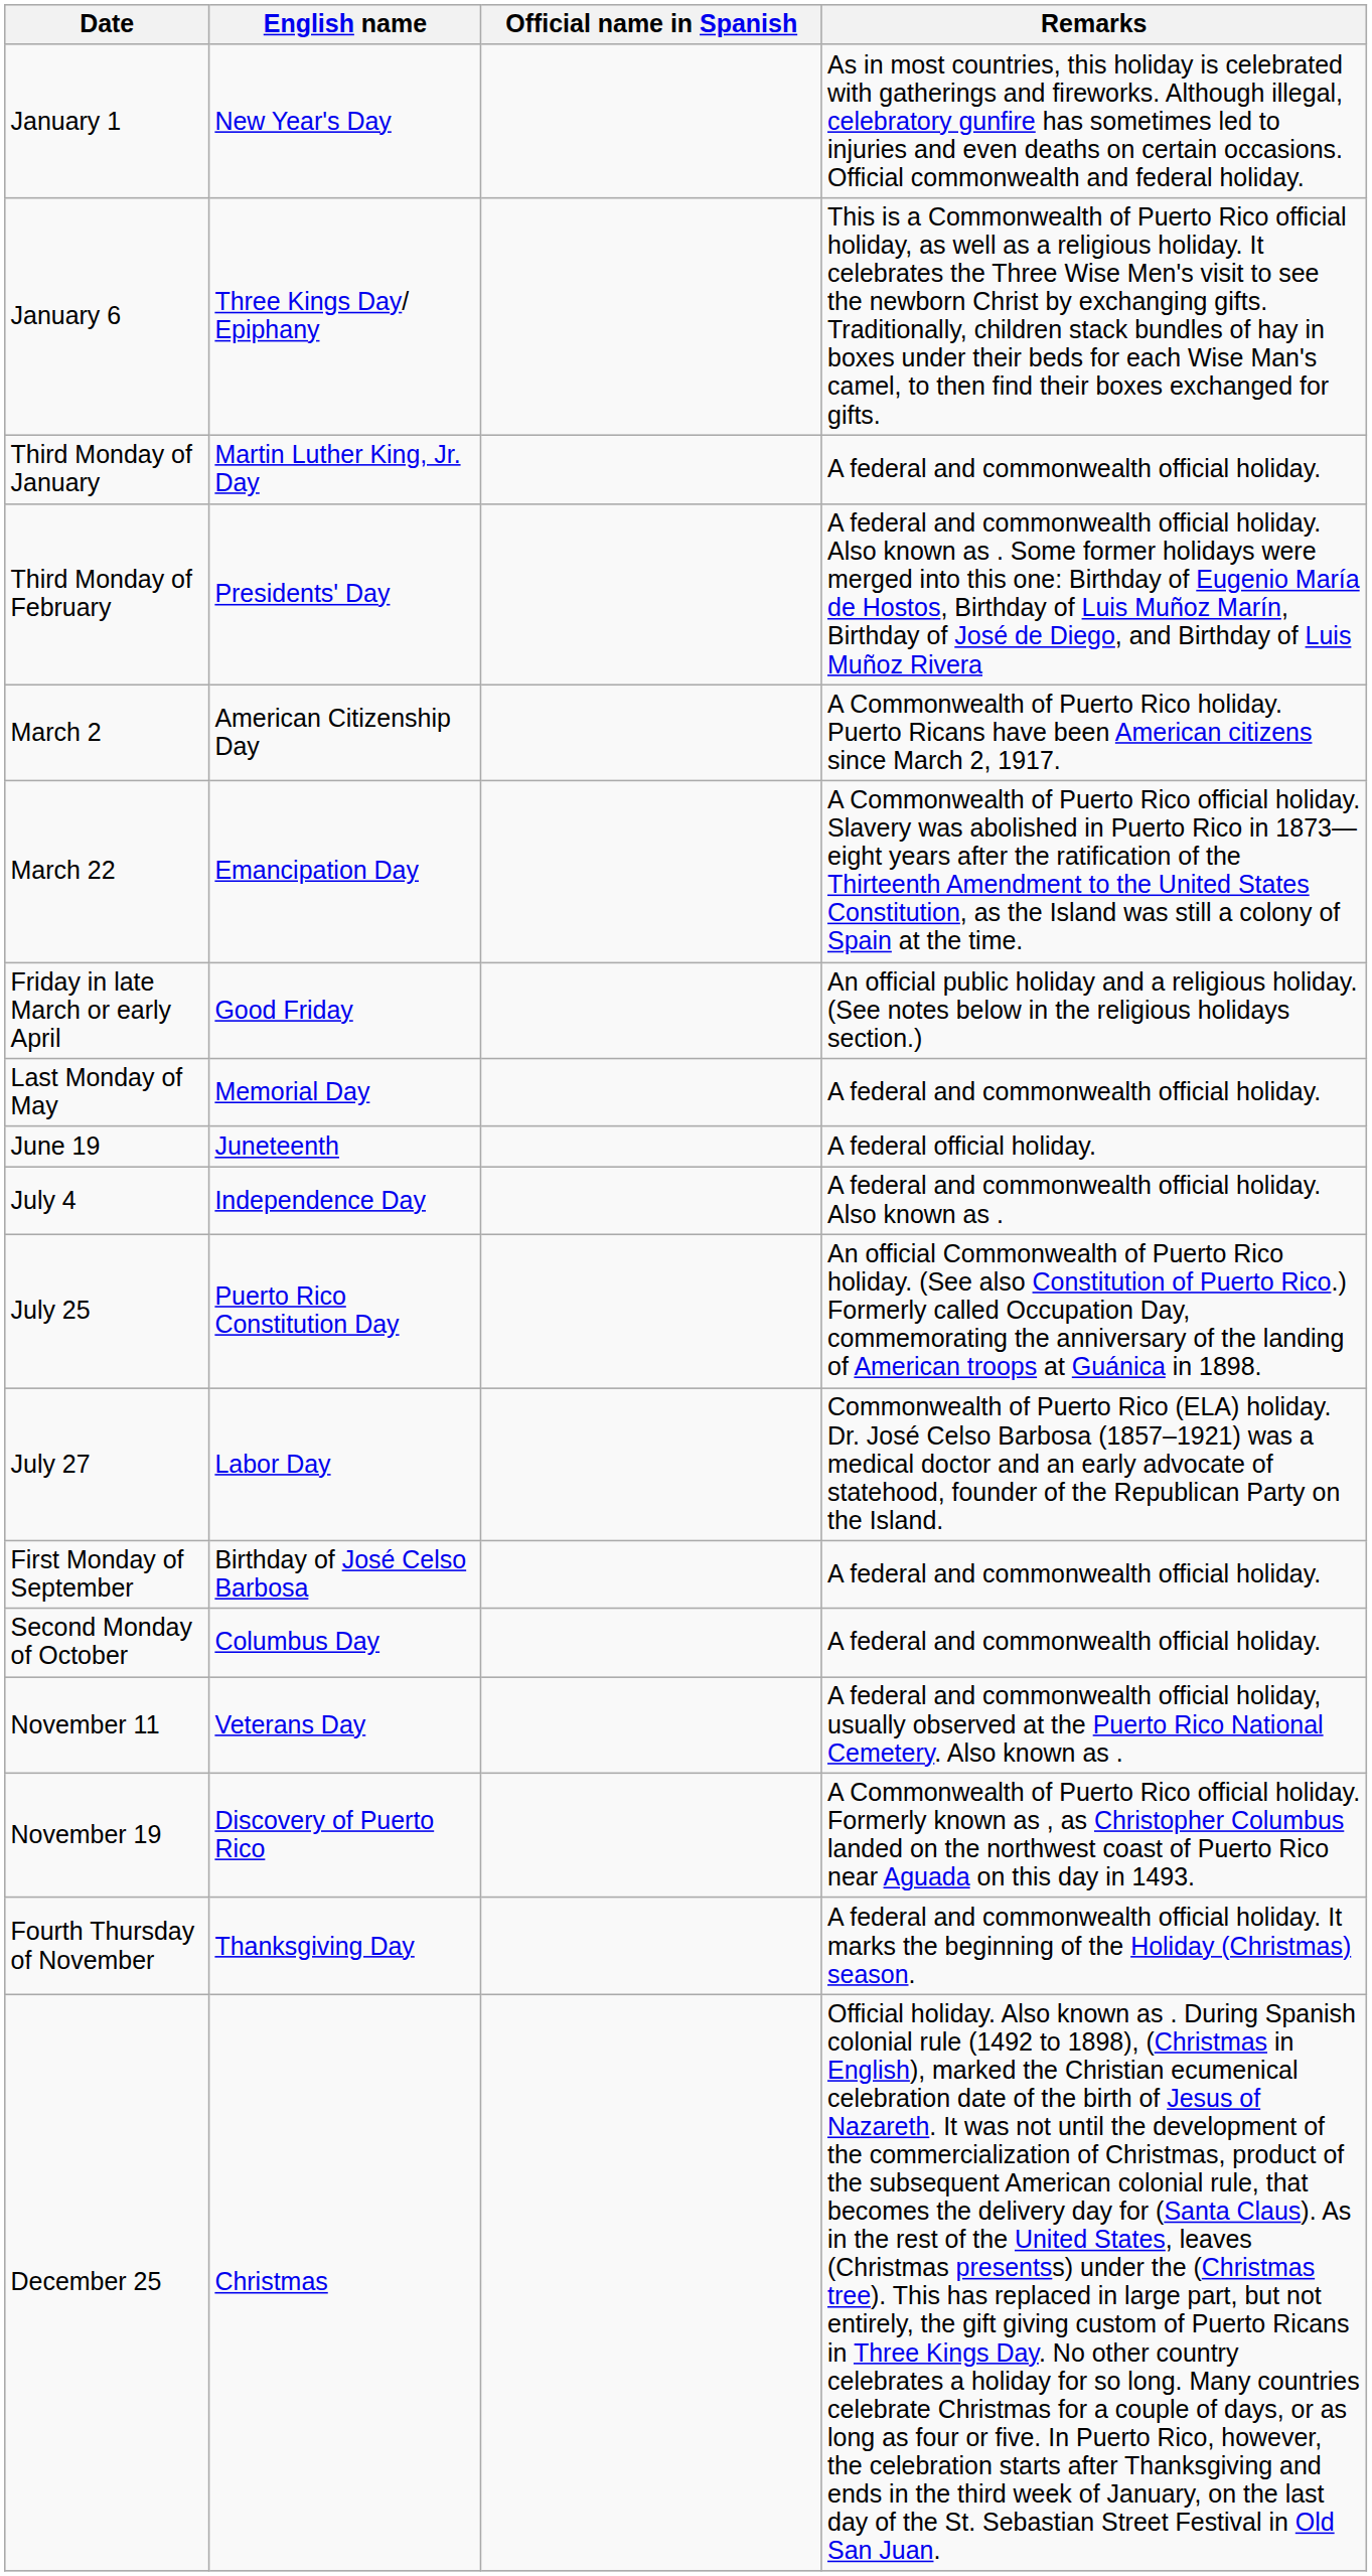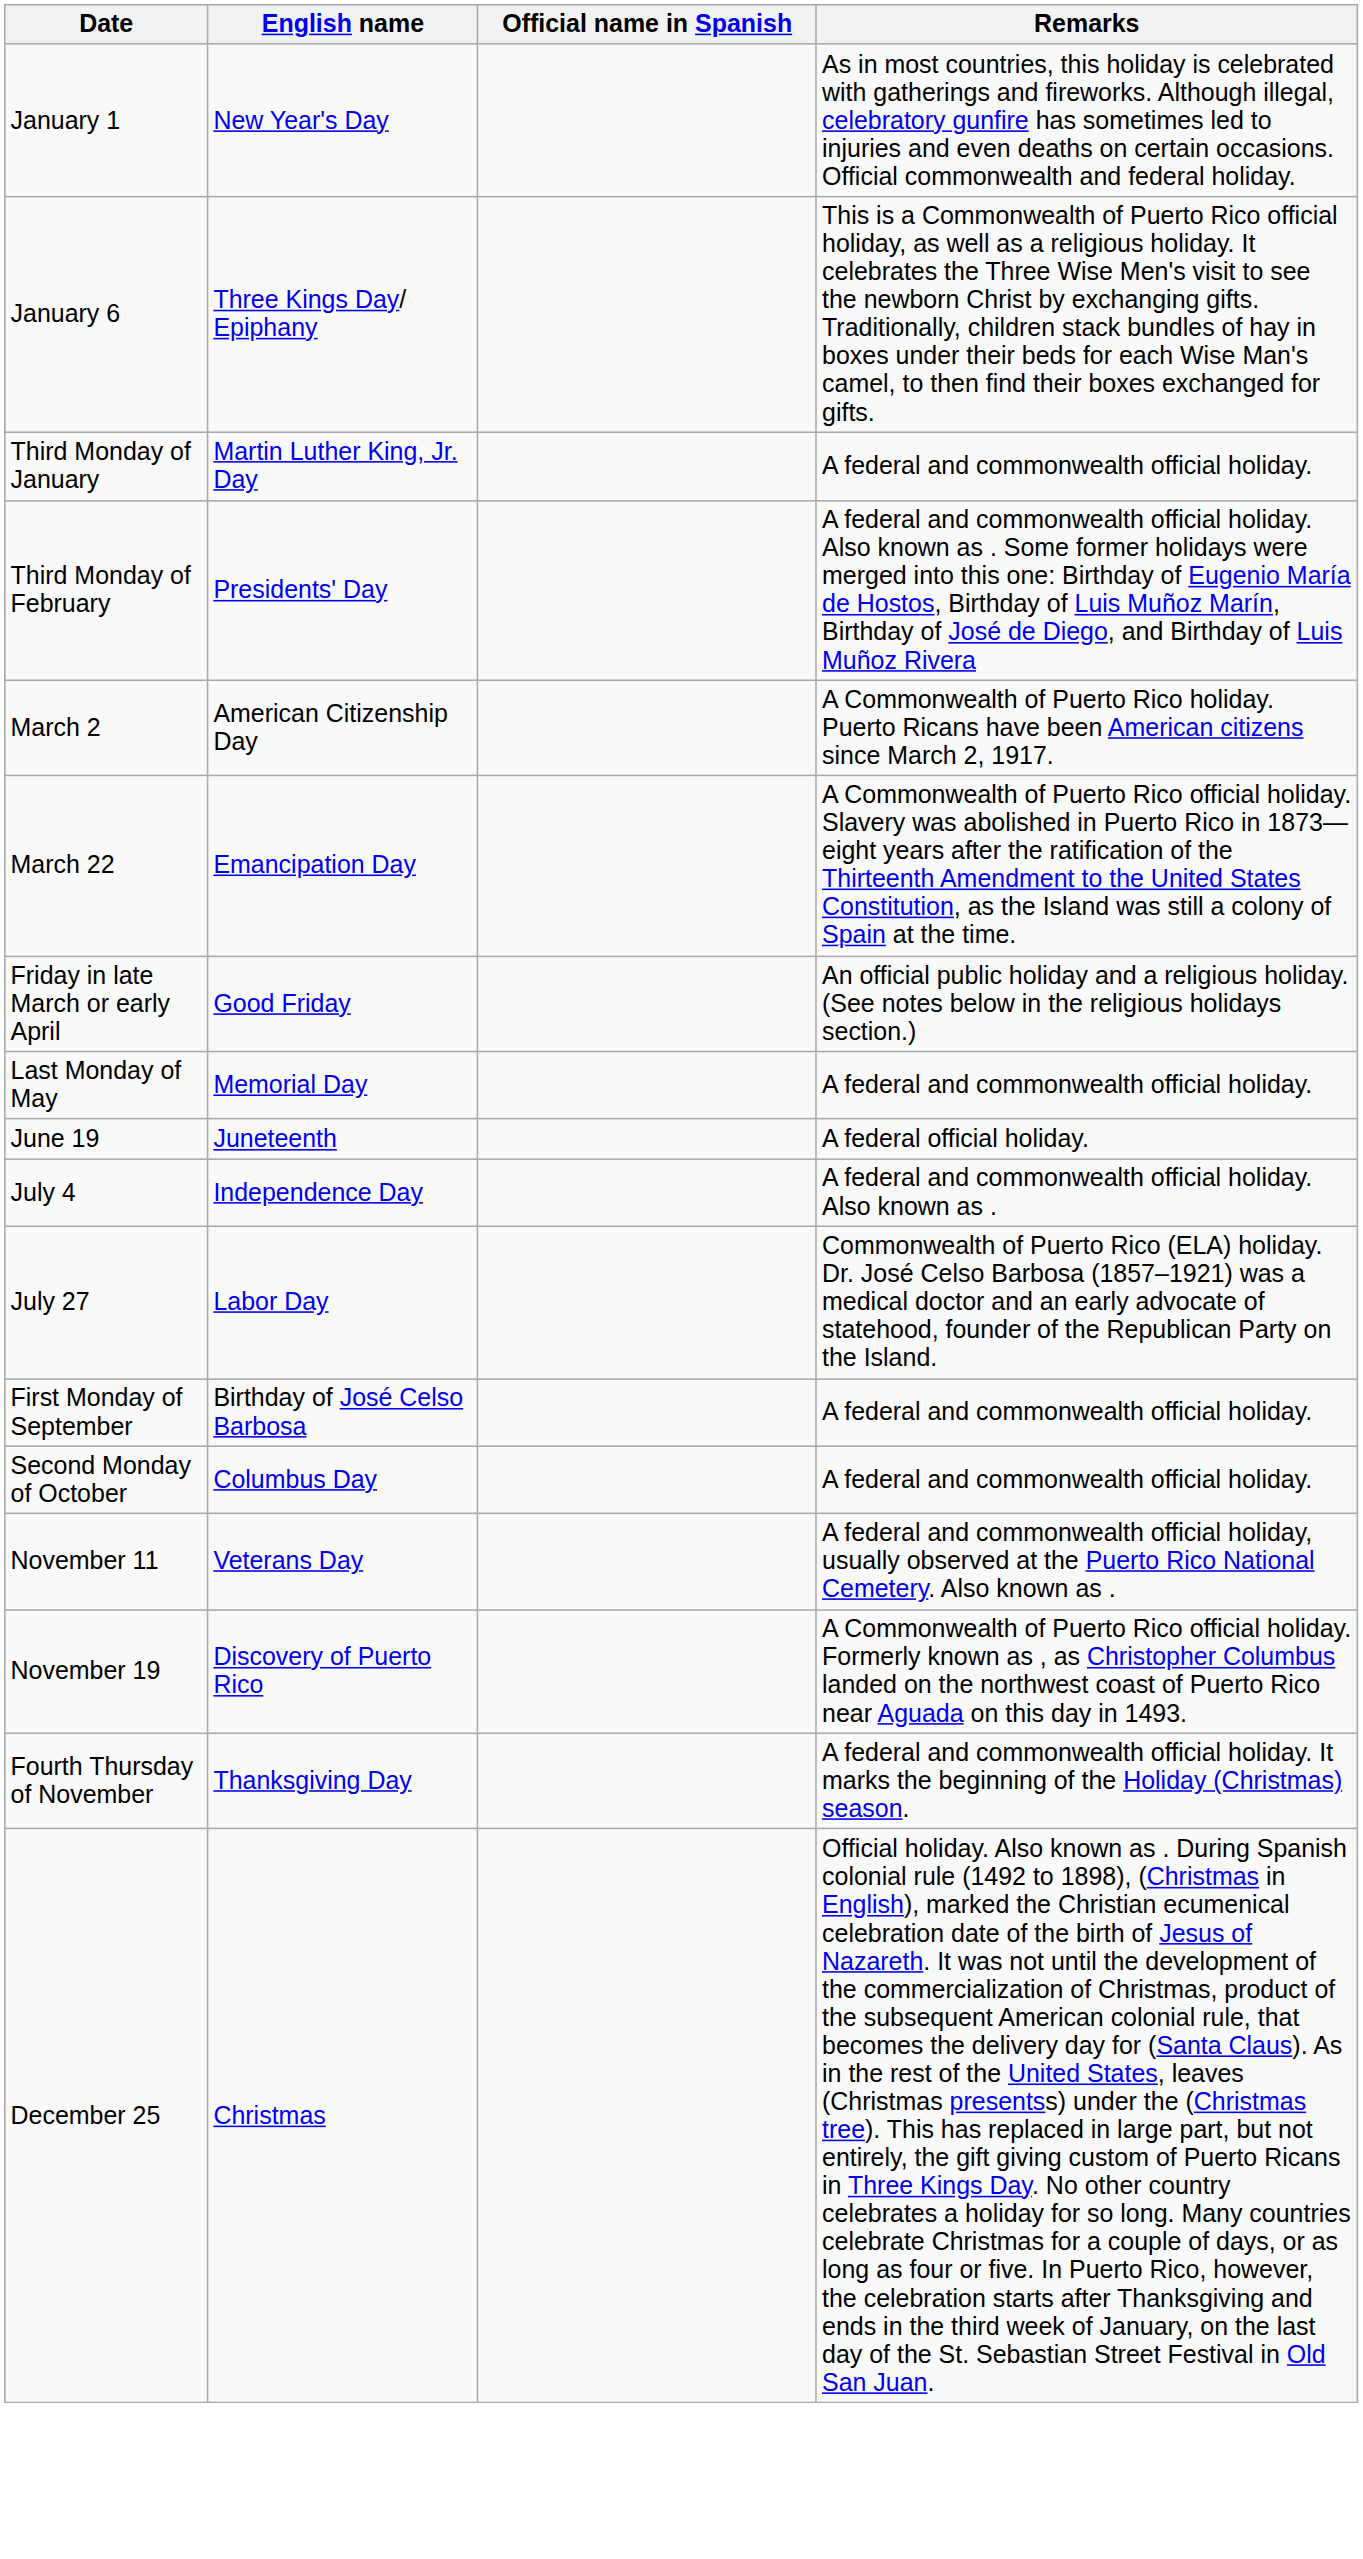 <table class="wikitable">
 <tr>
 <th width="15%">Date</th>
 <th width="20%"><a href='#'>English</a> name</th>
 <th width="25%">Official name in <a href='#'>Spanish</a></th>
 <th width="40%">Remarks</th>
 </tr>
 <tr>
 <td>January 1</td>
 <td><a href='#'>New Year's Day</a></td>
 <td></td>
 <td>As in most countries, this holiday is celebrated with gatherings and fireworks. Although illegal, <a href='#'>celebratory gunfire</a> has sometimes led to injuries and even deaths on certain occasions. Official commonwealth and federal holiday.</td>
 </tr>
 <tr>
 <td>January 6</td>
 <td><a href='#'>Three Kings Day</a>/<br><a href='#'>Epiphany</a></td>
 <td></td>
 <td>This is a Commonwealth of Puerto Rico official holiday, as well as a religious holiday. It celebrates the Three Wise Men's visit to see the newborn Christ by exchanging gifts. Traditionally, children stack bundles of hay in boxes under their beds for each Wise Man's camel, to then find their boxes exchanged for gifts.</td>
 </tr>
 <tr>
 <td>Third Monday of January</td>
 <td><a href='#'>Martin Luther King, Jr. Day</a></td>
 <td></td>
 <td>A federal and commonwealth official holiday.</td>
 </tr>
 <tr>
 <td>Third Monday of February</td>
 <td><a href='#'>Presidents' Day</a></td>
 <td></td>
 <td>A federal and commonwealth official holiday. Also known as . Some former holidays were merged into this one: Birthday of <a href='#'>Eugenio María de Hostos</a>, Birthday of <a href='#'>Luis Muñoz Marín</a>, Birthday of <a href='#'>José de Diego</a>, and Birthday of <a href='#'>Luis Muñoz Rivera</a></td>
 </tr>
 <tr>
 <td>March 2</td>
 <td>American Citizenship Day</td>
 <td></td>
 <td>A Commonwealth of Puerto Rico holiday. Puerto Ricans have been <a href='#'>American citizens</a> since March 2, 1917.</td>
 </tr>
 <tr>
 <td>March 22</td>
 <td><a href='#'>Emancipation Day</a></td>
 <td></td>
 <td>A Commonwealth of Puerto Rico official holiday. Slavery was abolished in Puerto Rico in 1873—eight years after the ratification of the <a href='#'>Thirteenth Amendment to the United States Constitution</a>, as the Island was still a colony of <a href='#'>Spain</a> at the time.</td>
 </tr>
 <tr>
 <td>Friday in late March or early April</td>
 <td><a href='#'>Good Friday</a></td>
 <td></td>
 <td>An official public holiday and a religious holiday. (See notes below in the religious holidays section.)</td>
 </tr>
 <tr>
 <td>Last Monday of May</td>
 <td><a href='#'>Memorial Day</a></td>
 <td></td>
 <td>A federal and commonwealth official holiday.</td>
 </tr>
 <tr>
 <td>June 19</td>
 <td><a href='#'>Juneteenth</a></td>
 <td></td>
 <td>A federal official holiday.</td>
 </tr>
 <tr>
 <td>July 4</td>
 <td><a href='#'>Independence Day</a></td>
 <td></td>
 <td>A federal and commonwealth official holiday. Also known as .</td>
 </tr>
 <tr>
-<td>July 25</td>
-<td><a href='#'>Puerto Rico Constitution Day</a></td>
-<td></td>
-<td>An official Commonwealth of Puerto Rico holiday. (See also <a href='#'>Constitution of Puerto Rico</a>.) Formerly called Occupation Day, commemorating the anniversary of the landing of <a href='#'>American troops</a> at <a href='#'>Guánica</a> in 1898.</td>
-</tr>
-<tr>
 <td>July 27</td>
 <td><a href='#'>Labor Day</a></td>
 <td></td>
 <td>Commonwealth of Puerto Rico (ELA) holiday. Dr. José Celso Barbosa (1857–1921) was a medical doctor and an early advocate of statehood, founder of the Republican Party on the Island.</td>
 </tr>
 <tr>
 <td>First Monday of September</td>
 <td>Birthday of <a href='#'>José Celso Barbosa</a></td>
 <td></td>
 <td>A federal and commonwealth official holiday.</td>
 </tr>
 <tr>
 <td>Second Monday of October</td>
 <td><a href='#'>Columbus Day</a></td>
 <td></td>
 <td>A federal and commonwealth official holiday.</td>
 </tr>
 <tr>
 <td>November 11</td>
 <td><a href='#'>Veterans Day</a></td>
 <td></td>
 <td>A federal and commonwealth official holiday, usually observed at the <a href='#'>Puerto Rico National Cemetery</a>. Also known as .</td>
 </tr>
 <tr>
 <td>November 19</td>
 <td><a href='#'>Discovery of Puerto Rico</a></td>
 <td></td>
 <td>A Commonwealth of Puerto Rico official holiday. Formerly known as , as <a href='#'>Christopher Columbus</a> landed on the northwest coast of Puerto Rico near <a href='#'>Aguada</a> on this day in 1493.</td>
 </tr>
 <tr>
 <td>Fourth Thursday of November</td>
 <td><a href='#'>Thanksgiving Day</a></td>
 <td></td>
 <td>A federal and commonwealth official holiday. It marks the beginning of the <a href='#'>Holiday (Christmas) season</a>.</td>
 </tr>
 <tr>
 <td>December 25</td>
 <td><a href='#'>Christmas</a></td>
 <td></td>
 <td>Official holiday. Also known as . During Spanish colonial rule (1492 to 1898),  (<a href='#'>Christmas</a> in <a href='#'>English</a>), marked the Christian ecumenical celebration date of the birth of <a href='#'>Jesus of Nazareth</a>. It was not until the development of the commercialization of Christmas, product of the subsequent American colonial rule, that  becomes the delivery day for  (<a href='#'>Santa Claus</a>). As in the rest of the <a href='#'>United States</a>,  leaves  (Christmas <a href='#'>presents</a>s) under the  (<a href='#'>Christmas tree</a>). This has replaced in large part, but not entirely, the gift giving custom of Puerto Ricans in <a href='#'>Three Kings Day</a>. No other country celebrates a holiday for so long. Many countries celebrate Christmas for a couple of days, or as long as four or five. In Puerto Rico, however, the celebration starts after Thanksgiving and ends in the third week of January, on the last day of the St. Sebastian Street Festival in <a href='#'>Old San Juan</a>.</td>
 </tr>
 </table>
